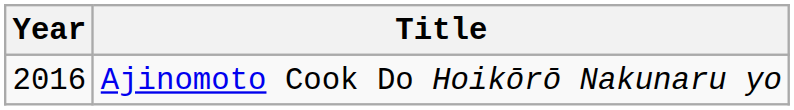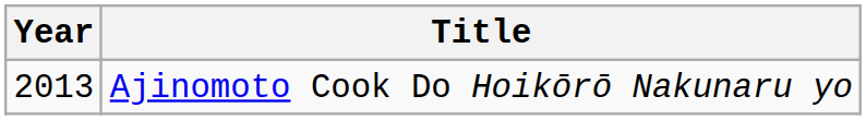 <table class="wikitable">
 <tr>
 <th>Year</th>
 <th>Title</th>
 </tr>
 <tr>
-<td>2016</td>
+<td>2013</td>
 <td><a href='#'>Ajinomoto</a> Cook Do <em>Hoikōrō Nakunaru yo</em></td>
 </tr>
 </table>
